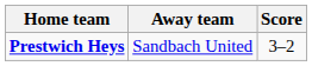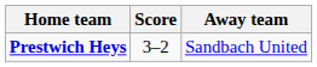 <table class="wikitable" style="text-align: center">
 <tr>
 <th>Home team</th>
+<th>Score</th>
 <th>Away team</th>
-<th>Score</th>
 </tr>
 <tr>
 <td><strong><a href='#'>Prestwich Heys</a></strong></td>
+<td>3–2</td>
 <td><a href='#'>Sandbach United</a></td>
-<td>3–2</td>
 </tr>
 </table>
